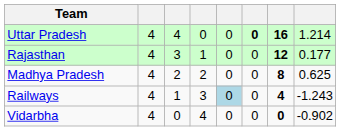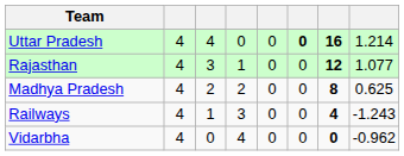 <table class="wikitable" style="text-align:center">
 <tr>
 <th style="width:160px">Team</th>
 <th style="width:25px"></th>
 <th style="width:25px"></th>
 <th style="width:25px"></th>
 <th style="width:25px"></th>
 <th style="width:25px"></th>
 <th style="width:25px"></th>
 <th style="width:25px"></th>
 </tr>
 <tr style="background:#cfc;">
 <td style="text-align:left"><a href='#'>Uttar Pradesh</a></td>
 <td>4</td>
 <td>4</td>
 <td>0</td>
 <td>0</td>
 <td><strong>0</strong></td>
 <td><strong>16</strong></td>
 <td>1.214</td>
 </tr>
 <tr style="background:#cfc;">
 <td style="text-align:left"><a href='#'>Rajasthan</a></td>
 <td>4</td>
 <td>3</td>
 <td>1</td>
 <td>0</td>
 <td>0</td>
 <td><strong>12</strong></td>
-<td>0.177</td>
+<td>1.077</td>
 </tr>
 <tr>
 <td style="text-align:left"><a href='#'>Madhya Pradesh</a></td>
 <td>4</td>
 <td>2</td>
 <td>2</td>
 <td>0</td>
 <td>0</td>
 <td><strong>8</strong></td>
 <td>0.625</td>
 </tr>
 <tr>
 <td style="text-align:left"><a href='#'>Railways</a></td>
 <td>4</td>
 <td>1</td>
 <td>3</td>
-<td style="background: lightblue;">0</td>
+<td>0</td>
 <td>0</td>
 <td><strong>4</strong></td>
 <td>-1.243</td>
 </tr>
 <tr>
 <td style="text-align:left"><a href='#'>Vidarbha</a></td>
 <td>4</td>
 <td>0</td>
 <td>4</td>
 <td>0</td>
 <td>0</td>
 <td><strong>0</strong></td>
-<td>-0.902</td>
+<td>-0.962</td>
 </tr>
 </table>
